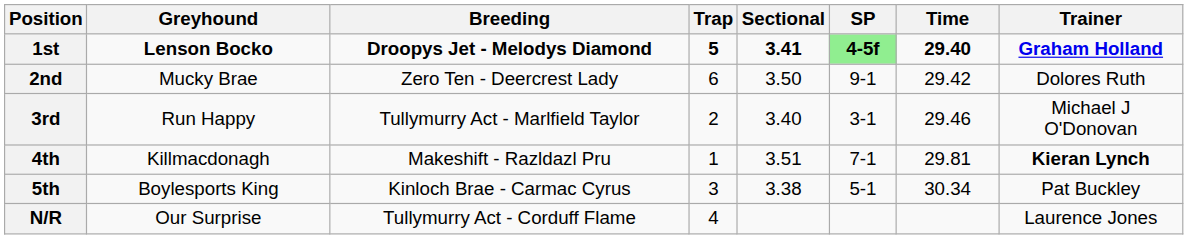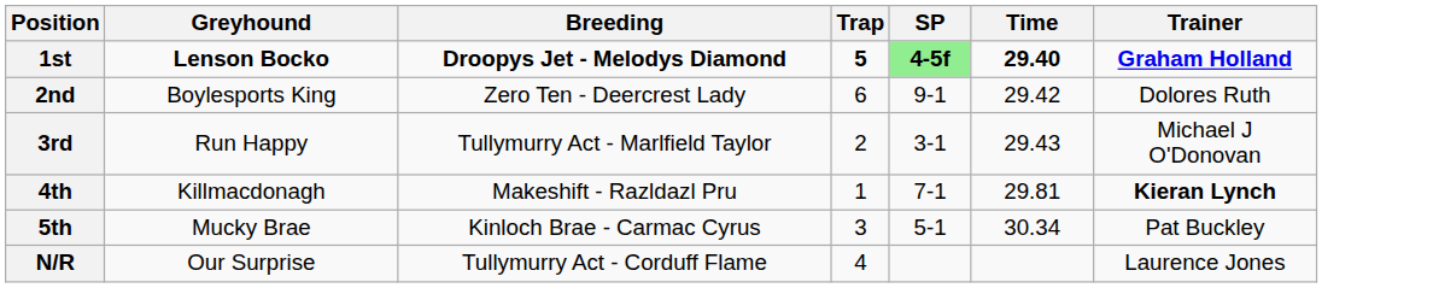 <table class="wikitable" style="text-align: center">
 <tr>
 <th width=30>Position</th>
 <th width=200>Greyhound</th>
 <th width=300>Breeding</th>
 <th width=20>Trap</th>
-<th width=30>Sectional</th>
 <th width=50>SP</th>
 <th width=80>Time</th>
 <th width=150>Trainer</th>
 </tr>
 <tr>
 <th>1st</th>
 <td><strong>Lenson Bocko</strong></td>
 <td><strong>Droopys Jet - Melodys Diamond</strong></td>
 <td><strong>5</strong></td>
-<td><strong>3.41</strong></td>
 <td style="background: lightgreen;"><strong>4-5f</strong></td>
 <td><strong>29.40</strong></td>
 <td><strong><a href='#'>Graham Holland</a></strong></td>
 </tr>
 <tr>
 <th>2nd</th>
-<td>Mucky Brae</td>
+<td>Boylesports King</td>
 <td>Zero Ten - Deercrest Lady</td>
 <td>6</td>
-<td>3.50</td>
 <td>9-1</td>
 <td>29.42</td>
 <td>Dolores Ruth</td>
 </tr>
 <tr>
 <th>3rd</th>
 <td>Run Happy</td>
 <td>Tullymurry Act - Marlfield Taylor</td>
 <td>2</td>
-<td>3.40</td>
 <td>3-1</td>
-<td>29.46</td>
+<td>29.43</td>
 <td>Michael J O'Donovan</td>
 </tr>
 <tr>
 <th>4th</th>
 <td>Killmacdonagh</td>
 <td>Makeshift - Razldazl Pru</td>
 <td>1</td>
-<td>3.51</td>
 <td>7-1</td>
 <td>29.81</td>
 <td><strong>Kieran Lynch</strong></td>
 </tr>
 <tr>
 <th>5th</th>
-<td>Boylesports King</td>
+<td>Mucky Brae</td>
 <td>Kinloch Brae - Carmac Cyrus</td>
 <td>3</td>
-<td>3.38</td>
 <td>5-1</td>
 <td>30.34</td>
 <td>Pat Buckley</td>
 </tr>
 <tr>
 <th>N/R</th>
 <td>Our Surprise</td>
 <td>Tullymurry Act - Corduff Flame</td>
 <td>4</td>
 <td></td>
 <td></td>
-<td></td>
 <td>Laurence Jones</td>
 </tr>
 </table>
